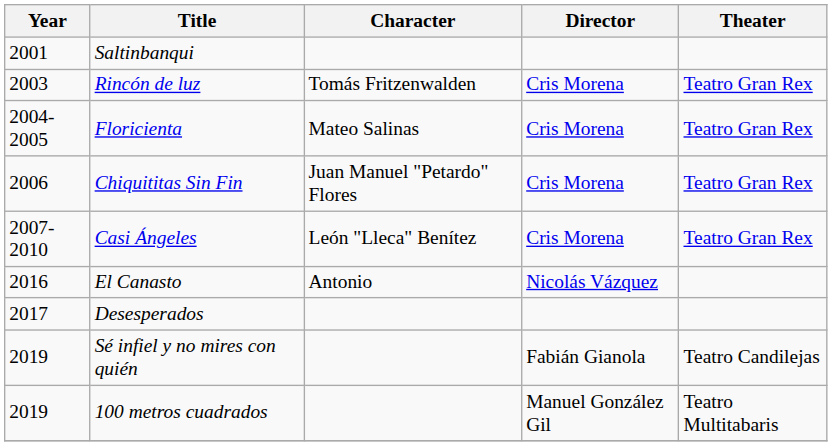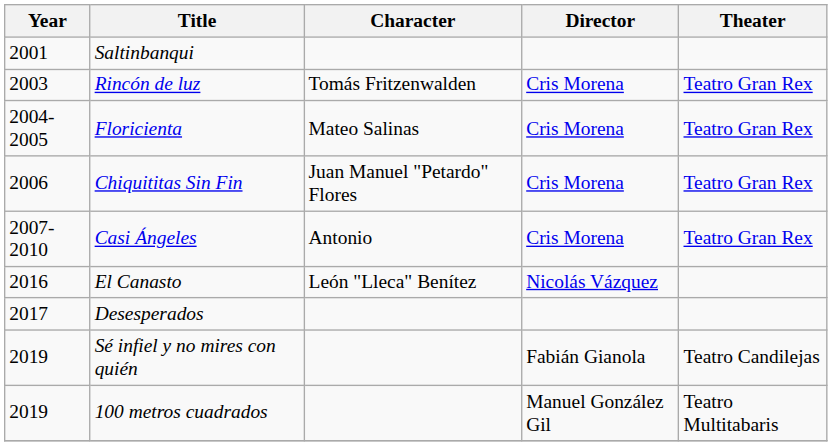 <table class="wikitable" style="font-size: 90%;">
 <tr>
 <th>Year</th>
 <th>Title</th>
 <th>Character</th>
 <th>Director</th>
 <th>Theater</th>
 </tr>
 <tr>
 <td>2001</td>
 <td><em>Saltinbanqui</em></td>
 <td></td>
 <td></td>
 <td></td>
 </tr>
 <tr>
 <td>2003</td>
 <td><em><a href='#'>Rincón de luz</a></em></td>
 <td>Tomás Fritzenwalden</td>
 <td><a href='#'>Cris Morena</a></td>
 <td><a href='#'>Teatro Gran Rex</a></td>
 </tr>
 <tr>
 <td>2004-2005</td>
 <td><em><a href='#'>Floricienta</a></em></td>
 <td>Mateo Salinas</td>
 <td><a href='#'>Cris Morena</a></td>
 <td><a href='#'>Teatro Gran Rex</a></td>
 </tr>
 <tr>
 <td>2006</td>
 <td><em><a href='#'>Chiquititas Sin Fin</a></em></td>
 <td>Juan Manuel "Petardo" Flores</td>
 <td><a href='#'>Cris Morena</a></td>
 <td><a href='#'>Teatro Gran Rex</a></td>
 </tr>
 <tr>
 <td>2007-2010</td>
 <td><em><a href='#'>Casi Ángeles</a></em></td>
-<td>León "Lleca" Benítez</td>
+<td>Antonio</td>
 <td><a href='#'>Cris Morena</a></td>
 <td><a href='#'>Teatro Gran Rex</a></td>
 </tr>
 <tr>
 <td>2016</td>
 <td><em>El Canasto</em></td>
-<td>Antonio</td>
+<td>León "Lleca" Benítez</td>
 <td><a href='#'>Nicolás Vázquez</a></td>
 <td></td>
 </tr>
 <tr>
 <td>2017</td>
 <td><em>Desesperados</em></td>
 <td></td>
 <td></td>
 <td></td>
 </tr>
 <tr>
 <td>2019</td>
 <td><em>Sé infiel y no mires con quién</em></td>
 <td></td>
 <td>Fabián Gianola</td>
 <td>Teatro Candilejas</td>
 </tr>
 <tr>
 <td>2019</td>
 <td><em>100 metros cuadrados</em></td>
 <td></td>
 <td>Manuel González Gil</td>
 <td>Teatro Multitabaris</td>
 </tr>
 <tr>
 </tr>
 </table>
